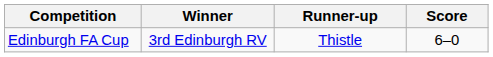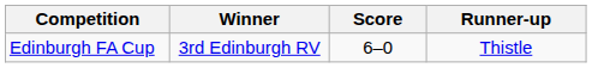 <table class="wikitable" style="text-align: center;">
 <tr>
 <th width=140>Competition</th>
 <th width=135>Winner</th>
+<th width=80>Score</th>
 <th width=135>Runner-up</th>
-<th width=80>Score</th>
 </tr>
 <tr>
 <td align=left><a href='#'>Edinburgh FA Cup</a></td>
 <td><a href='#'>3rd Edinburgh RV</a></td>
+<td>6–0</td>
 <td><a href='#'>Thistle</a></td>
-<td>6–0</td>
 </tr>
 </table>
